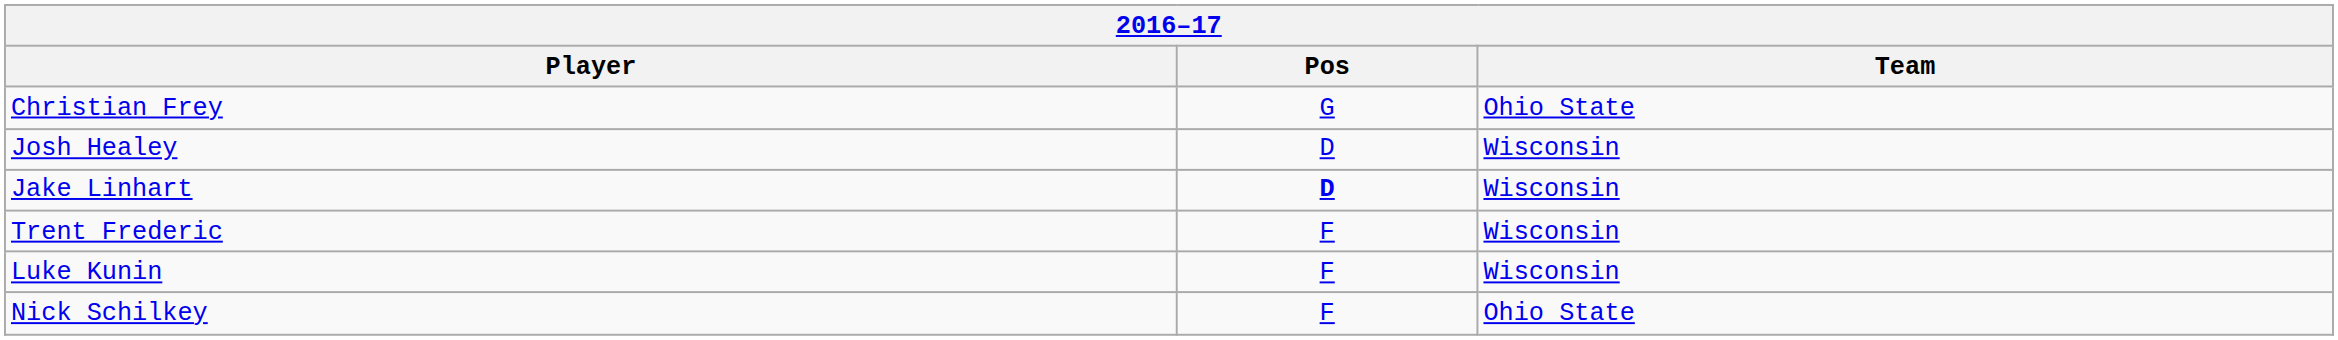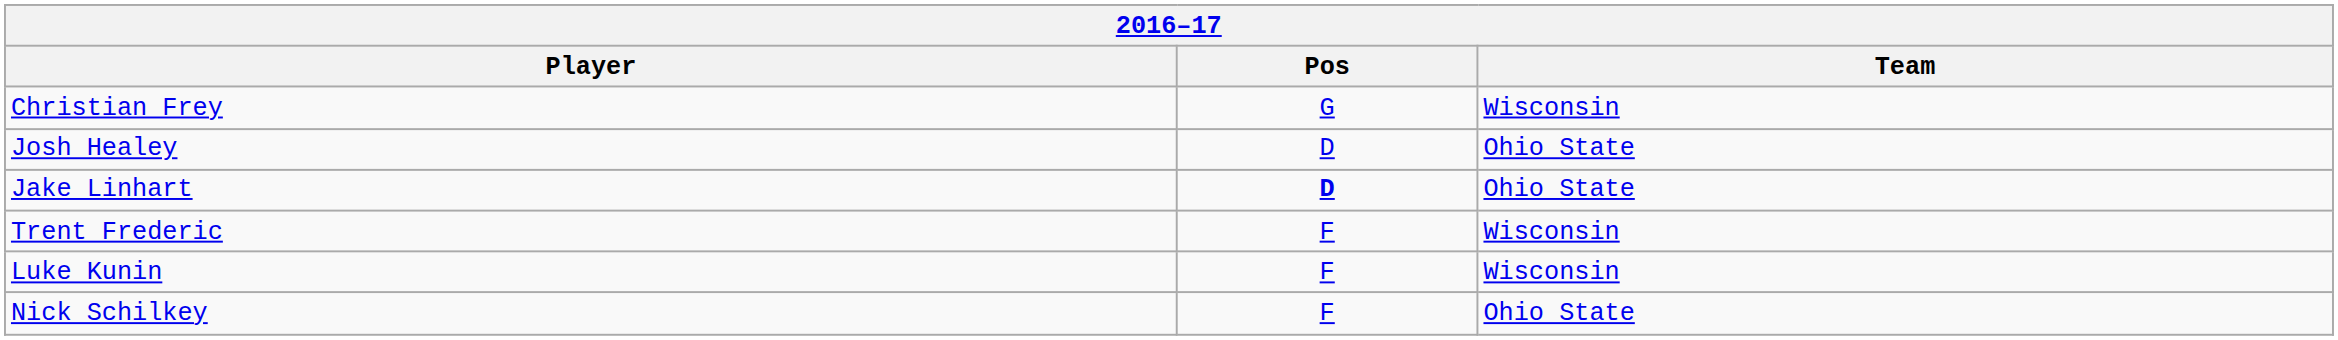 <table class="wikitable" width=95%>
 <tr>
 <th colspan=3><a href='#'>2016–17</a></th>
 </tr>
 <tr>
 <th>Player</th>
 <th>Pos</th>
 <th>Team</th>
 </tr>
 <tr>
 <td><a href='#'>Christian Frey</a></td>
 <td style="text-align:center;"><a href='#'>G</a></td>
-<td><a href='#'>Ohio State</a></td>
+<td><a href='#'>Wisconsin</a></td>
 </tr>
 <tr>
 <td><a href='#'>Josh Healey</a></td>
 <td style="text-align:center;"><a href='#'>D</a></td>
-<td><a href='#'>Wisconsin</a></td>
+<td><a href='#'>Ohio State</a></td>
 </tr>
 <tr>
 <td><a href='#'>Jake Linhart</a></td>
 <td style="text-align:center;"><strong><a href='#'>D</a></strong></td>
-<td><a href='#'>Wisconsin</a></td>
+<td><a href='#'>Ohio State</a></td>
 </tr>
 <tr>
 <td><a href='#'>Trent Frederic</a></td>
 <td style="text-align:center;"><a href='#'>F</a></td>
 <td><a href='#'>Wisconsin</a></td>
 </tr>
 <tr>
 <td><a href='#'>Luke Kunin</a></td>
 <td style="text-align:center;"><a href='#'>F</a></td>
 <td><a href='#'>Wisconsin</a></td>
 </tr>
 <tr>
 <td><a href='#'>Nick Schilkey</a></td>
 <td style="text-align:center;"><a href='#'>F</a></td>
 <td><a href='#'>Ohio State</a></td>
 </tr>
 </table>
